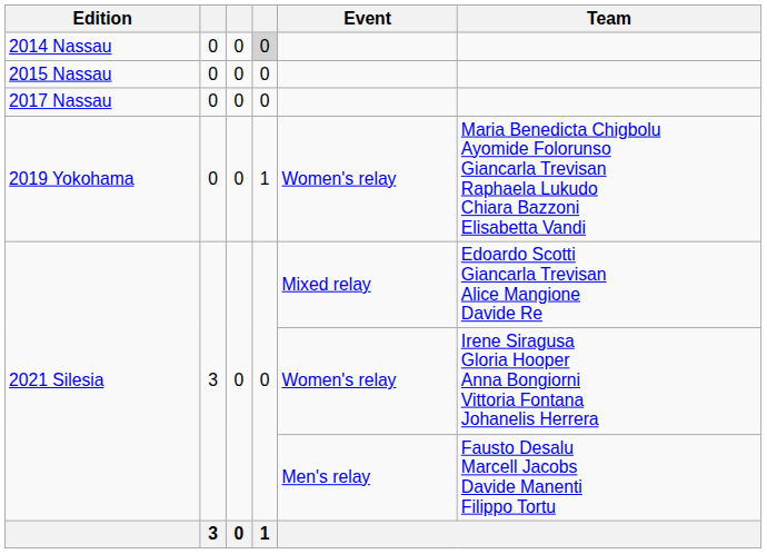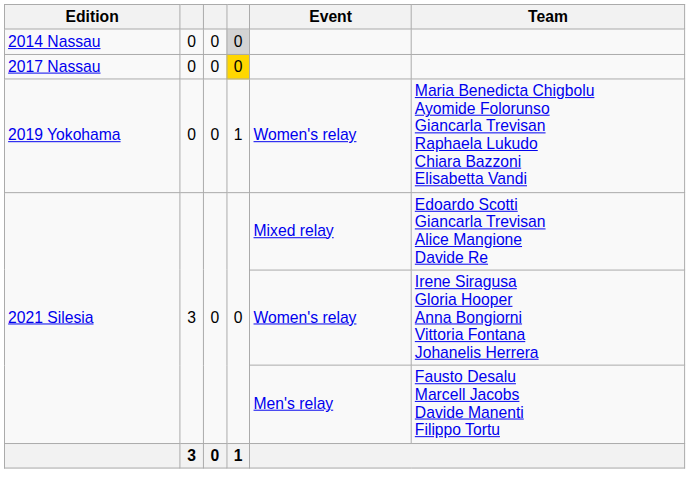 <table class="wikitable" width=55% style="font-size:100%; text-align:center;">
 <tr>
 <th>Edition</th>
 <th></th>
 <th></th>
 <th></th>
 <th>Event</th>
 <th>Team</th>
 </tr>
 <tr>
 <td align=left> <a href='#'>2014 Nassau</a></td>
 <td>0</td>
 <td>0</td>
 <td style="background: lightgrey;">0</td>
 <td></td>
 <td></td>
 </tr>
 <tr>
-<td align=left> <a href='#'>2015 Nassau</a></td>
-<td>0</td>
-<td>0</td>
-<td>0</td>
-<td></td>
-<td></td>
-</tr>
-<tr>
 <td align=left> <a href='#'>2017 Nassau</a></td>
 <td>0</td>
 <td>0</td>
-<td>0</td>
+<td style="background: gold;">0</td>
 <td></td>
 <td></td>
 </tr>
 <tr>
 <td align=left> <a href='#'>2019 Yokohama</a></td>
 <td>0</td>
 <td>0</td>
 <td>1</td>
 <td align=left><a href='#'>Women's  relay</a></td>
 <td align=left><a href='#'>Maria Benedicta Chigbolu</a><br><a href='#'>Ayomide Folorunso</a><br><a href='#'>Giancarla Trevisan</a><br><a href='#'>Raphaela Lukudo</a><br><a href='#'>Chiara Bazzoni</a><br><a href='#'>Elisabetta Vandi</a></td>
 </tr>
 <tr>
 <td rowspan=3 align=left> <a href='#'>2021 Silesia</a></td>
 <td rowspan=3>3</td>
 <td rowspan=3>0</td>
 <td rowspan=3>0</td>
 <td align=left><a href='#'>Mixed  relay</a></td>
 <td align=left><a href='#'>Edoardo Scotti</a><br><a href='#'>Giancarla Trevisan</a><br><a href='#'>Alice Mangione</a><br><a href='#'>Davide Re</a></td>
 </tr>
 <tr>
 <td align=left><a href='#'>Women's  relay</a></td>
 <td align=left><a href='#'>Irene Siragusa</a><br><a href='#'>Gloria Hooper</a><br><a href='#'>Anna Bongiorni</a><br><a href='#'>Vittoria Fontana</a><br><a href='#'>Johanelis Herrera</a></td>
 </tr>
 <tr>
 <td align=left><a href='#'>Men's  relay</a></td>
 <td align=left><a href='#'>Fausto Desalu</a><br><a href='#'>Marcell Jacobs</a><br><a href='#'>Davide Manenti</a><br><a href='#'>Filippo Tortu</a></td>
 </tr>
 <tr>
 <th></th>
 <th>3</th>
 <th>0</th>
 <th>1</th>
 <th colspan=2></th>
 </tr>
 </table>
